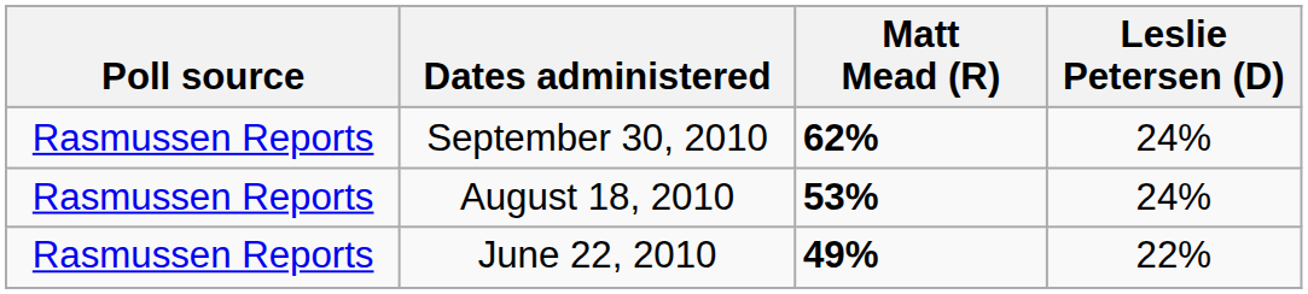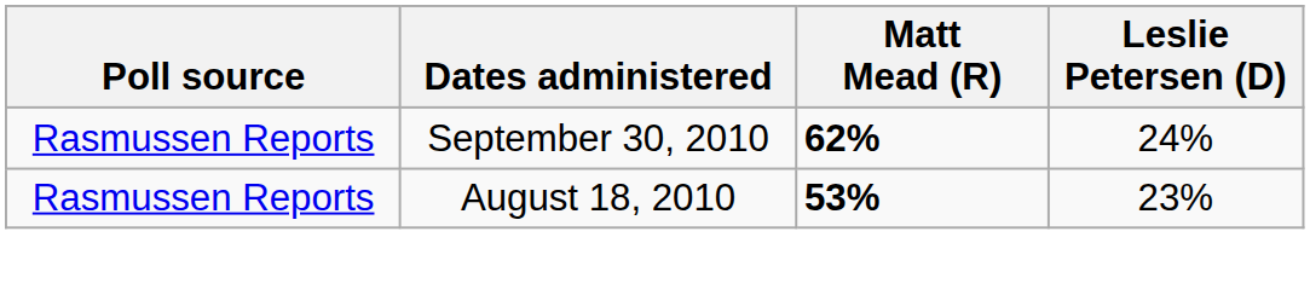 <table class="wikitable">
 <tr valign=bottom>
 <th style="width:160px;">Poll source</th>
 <th style="width:160px;">Dates administered</th>
 <th style="width:100px;">Matt<br>Mead (R)</th>
 <th style="width:100px;">Leslie<br>Petersen (D)</th>
 </tr>
 <tr>
 <td align=center><a href='#'>Rasmussen Reports</a></td>
 <td align=center>September 30, 2010</td>
 <td><strong>62%</strong></td>
 <td align=center>24%</td>
 </tr>
 <tr>
 <td align=center><a href='#'>Rasmussen Reports</a></td>
 <td align=center>August 18, 2010</td>
 <td><strong>53%</strong></td>
-<td align=center>24%</td>
-</tr>
-<tr>
-<td align=center><a href='#'>Rasmussen Reports</a></td>
-<td align=center>June 22, 2010</td>
-<td><strong>49%</strong></td>
-<td align=center>22%</td>
+<td align=center>23%</td>
 </tr>
 </table>
